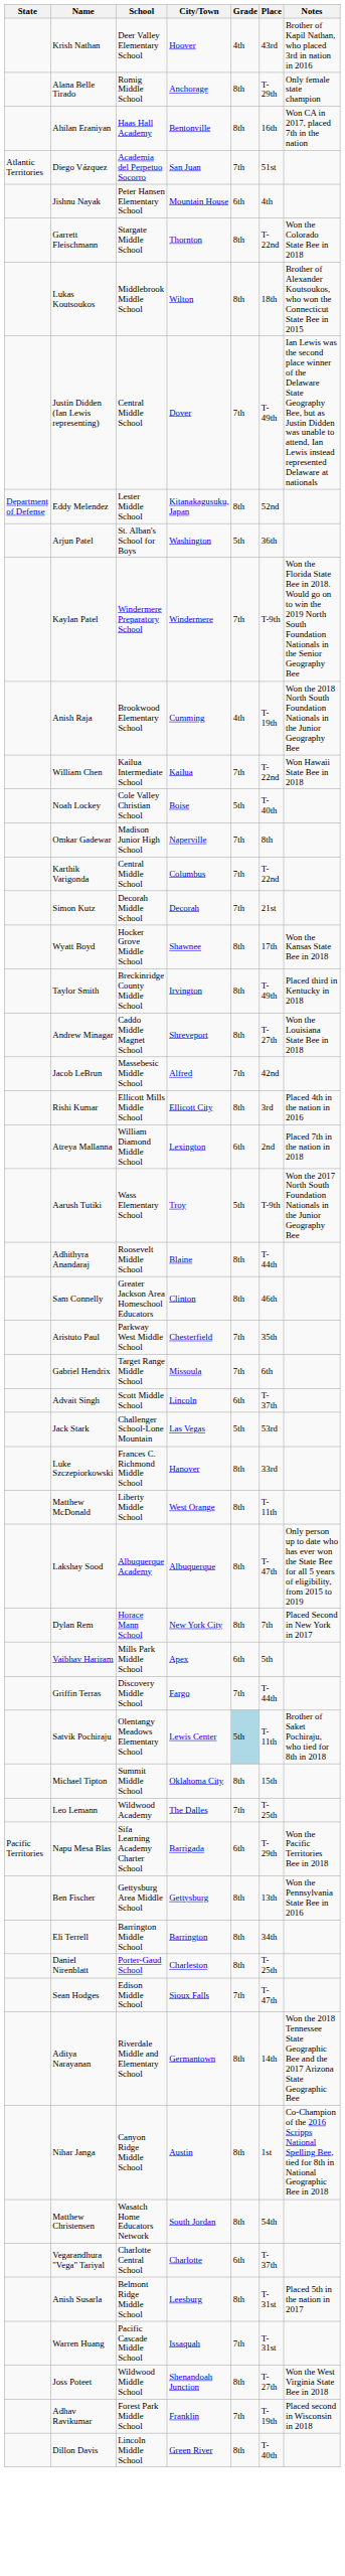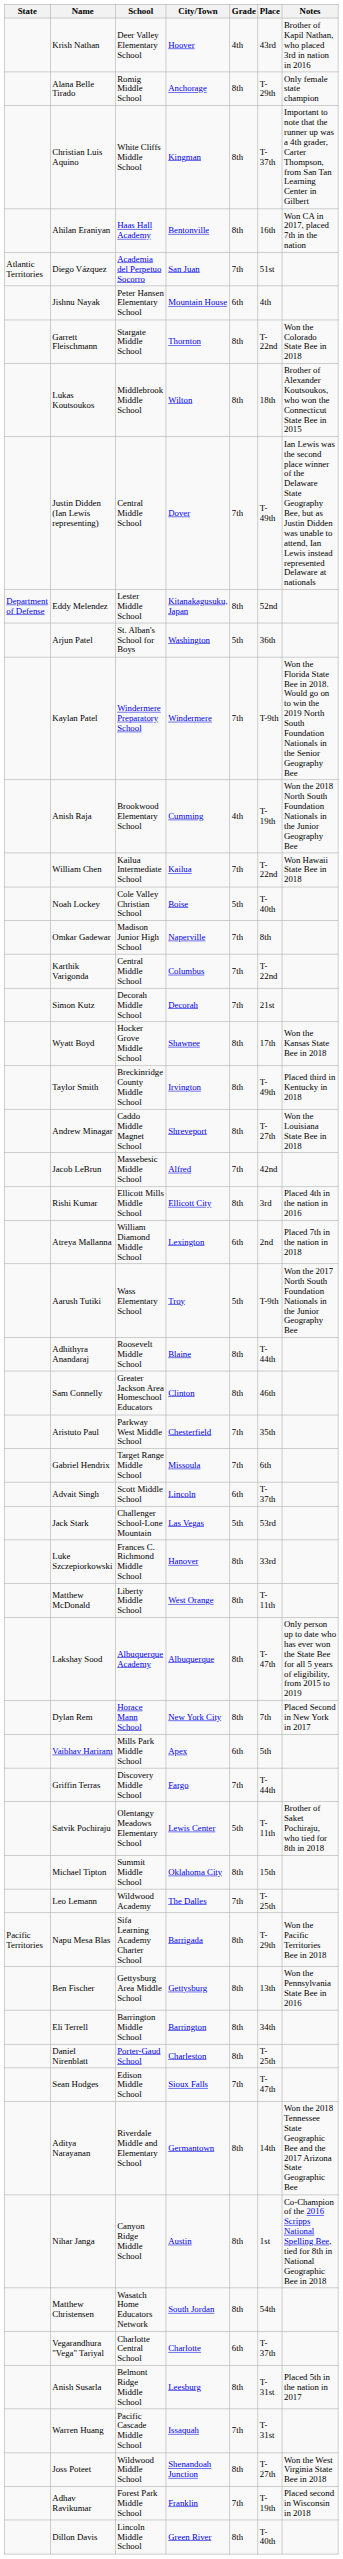 <table class="wikitable sortable">
 <tr>
 <th scope="col">State</th>
 <th scope="col">Name</th>
 <th scope="col">School</th>
 <th scope="col">City/Town</th>
 <th scope="col">Grade</th>
 <th scope="col" class="unsortable">Place</th>
 <th scope="col" class="unsortable">Notes</th>
 </tr>
 <tr>
 <td></td>
 <td>Krish Nathan</td>
 <td>Deer Valley Elementary School</td>
 <td><a href='#'>Hoover</a></td>
 <td>4th</td>
 <td>43rd</td>
 <td>Brother of Kapil Nathan, who placed 3rd in nation in 2016</td>
 </tr>
 <tr>
 <td></td>
 <td>Alana Belle Tirado</td>
 <td>Romig Middle School</td>
 <td><a href='#'>Anchorage</a></td>
 <td>8th</td>
 <td>T-29th</td>
 <td>Only female state champion</td>
+</tr>
+<tr>
+<td></td>
+<td>Christian Luis Aquino</td>
+<td>White Cliffs Middle School</td>
+<td><a href='#'>Kingman</a></td>
+<td>8th</td>
+<td>T-37th</td>
+<td>Important to note that the runner up was a 4th grader, Carter Thompson, from San Tan Learning Center in Gilbert</td>
 </tr>
 <tr>
 <td></td>
 <td>Ahilan Eraniyan</td>
 <td><a href='#'>Haas Hall Academy</a></td>
 <td><a href='#'>Bentonville</a></td>
 <td>8th</td>
 <td>16th</td>
 <td>Won CA in 2017, placed 7th in the nation</td>
 </tr>
 <tr>
 <td>  Atlantic Territories</td>
 <td>Diego Vázquez</td>
 <td><a href='#'>Academia del Perpetuo Socorro</a></td>
 <td><a href='#'>San Juan</a></td>
 <td>7th</td>
 <td>51st</td>
 <td></td>
 </tr>
 <tr>
 <td></td>
 <td>Jishnu Nayak</td>
 <td>Peter Hansen Elementary School</td>
 <td><a href='#'>Mountain House</a></td>
 <td>6th</td>
 <td>4th</td>
 <td></td>
 </tr>
 <tr>
 <td></td>
 <td>Garrett Fleischmann</td>
 <td>Stargate Middle School</td>
 <td><a href='#'>Thornton</a></td>
 <td>8th</td>
 <td>T-22nd</td>
 <td>Won the Colorado State Bee in 2018</td>
 </tr>
 <tr>
 <td></td>
 <td>Lukas Koutsoukos</td>
 <td>Middlebrook Middle School</td>
 <td><a href='#'>Wilton</a></td>
 <td>8th</td>
 <td>18th</td>
 <td>Brother of Alexander Koutsoukos, who won the Connecticut State Bee in 2015</td>
 </tr>
 <tr>
 <td></td>
 <td>Justin Didden (Ian Lewis representing)</td>
 <td>Central Middle School</td>
 <td><a href='#'>Dover</a></td>
 <td>7th</td>
 <td>T-49th</td>
 <td>Ian Lewis was the second place winner of the Delaware State Geography Bee, but as Justin Didden was unable to attend,  Ian Lewis instead represented Delaware at nationals</td>
 </tr>
 <tr>
 <td> <a href='#'>Department of Defense</a></td>
 <td>Eddy Melendez</td>
 <td>Lester Middle School</td>
 <td><a href='#'>Kitanakagusuku, Japan</a></td>
 <td>8th</td>
 <td>52nd</td>
 <td></td>
 </tr>
 <tr>
 <td></td>
 <td>Arjun Patel</td>
 <td>St. Alban's School for Boys</td>
 <td><a href='#'>Washington</a></td>
 <td>5th</td>
 <td>36th</td>
 <td></td>
 </tr>
 <tr>
 <td></td>
 <td>Kaylan Patel</td>
 <td><a href='#'>Windermere Preparatory School</a></td>
 <td><a href='#'>Windermere</a></td>
 <td>7th</td>
 <td>T-9th</td>
 <td>Won the Florida State Bee in 2018.  Would go on to win the 2019 North South Foundation Nationals in the Senior Geography Bee</td>
 </tr>
 <tr>
 <td></td>
 <td>Anish Raja</td>
 <td>Brookwood Elementary School</td>
 <td><a href='#'>Cumming</a></td>
 <td>4th</td>
 <td>T-19th</td>
 <td>Won the 2018 North South Foundation Nationals in the Junior Geography Bee</td>
 </tr>
 <tr>
 <td></td>
 <td>William Chen</td>
 <td>Kailua Intermediate School</td>
 <td><a href='#'>Kailua</a></td>
 <td>7th</td>
 <td>T-22nd</td>
 <td>Won Hawaii State Bee in 2018</td>
 </tr>
 <tr>
 <td></td>
 <td>Noah Lockey</td>
 <td>Cole Valley Christian School</td>
 <td><a href='#'>Boise</a></td>
 <td>5th</td>
 <td>T-40th</td>
 <td></td>
 </tr>
 <tr>
 <td></td>
 <td>Omkar Gadewar</td>
 <td Madison Junior High School (Naperville, Illinois)>Madison Junior High School</td>
 <td><a href='#'>Naperville</a></td>
 <td>7th</td>
 <td>8th</td>
 <td></td>
 </tr>
 <tr>
 <td></td>
 <td>Karthik Varigonda</td>
 <td>Central Middle School</td>
 <td><a href='#'>Columbus</a></td>
 <td>7th</td>
 <td>T-22nd</td>
 <td></td>
 </tr>
 <tr>
 <td></td>
 <td>Simon Kutz</td>
 <td>Decorah Middle School</td>
 <td><a href='#'>Decorah</a></td>
 <td>7th</td>
 <td>21st</td>
 <td></td>
 </tr>
 <tr>
 <td></td>
 <td>Wyatt Boyd</td>
 <td>Hocker Grove Middle School</td>
 <td><a href='#'>Shawnee</a></td>
 <td>8th</td>
 <td>17th</td>
 <td>Won the Kansas State Bee in 2018</td>
 </tr>
 <tr>
 <td></td>
 <td>Taylor Smith</td>
 <td>Breckinridge County Middle School</td>
 <td><a href='#'>Irvington</a></td>
 <td>8th</td>
 <td>T-49th</td>
 <td>Placed third in Kentucky in 2018</td>
 </tr>
 <tr>
 <td></td>
 <td>Andrew Minagar</td>
 <td>Caddo Middle Magnet School</td>
 <td><a href='#'>Shreveport</a></td>
 <td>8th</td>
 <td>T-27th</td>
 <td>Won the Louisiana State Bee in 2018</td>
 </tr>
 <tr>
 <td></td>
 <td>Jacob LeBrun</td>
 <td>Massebesic Middle School</td>
 <td><a href='#'>Alfred</a></td>
 <td>7th</td>
 <td>42nd</td>
 <td></td>
 </tr>
 <tr>
 <td></td>
 <td>Rishi Kumar</td>
 <td>Ellicott Mills Middle School</td>
 <td><a href='#'>Ellicott City</a></td>
 <td>8th</td>
 <td>3rd</td>
 <td>Placed 4th in the nation in 2016</td>
 </tr>
 <tr>
 <td></td>
 <td>Atreya Mallanna</td>
 <td>William Diamond Middle School</td>
 <td><a href='#'>Lexington</a></td>
 <td>6th</td>
 <td>2nd</td>
 <td>Placed 7th in the nation in 2018</td>
 </tr>
 <tr>
 <td></td>
 <td>Aarush Tutiki</td>
 <td>Wass Elementary School</td>
 <td><a href='#'>Troy</a></td>
 <td>5th</td>
 <td>T-9th</td>
 <td>Won the 2017 North South Foundation Nationals in the Junior Geography Bee</td>
 </tr>
 <tr>
 <td></td>
 <td>Adhithyra Anandaraj</td>
 <td>Roosevelt Middle School</td>
 <td><a href='#'>Blaine</a></td>
 <td>8th</td>
 <td>T-44th</td>
 <td></td>
 </tr>
 <tr>
 <td></td>
 <td>Sam Connelly</td>
 <td>Greater Jackson Area Homeschool Educators</td>
 <td><a href='#'>Clinton</a></td>
 <td>8th</td>
 <td>46th</td>
 <td></td>
 </tr>
 <tr>
 <td></td>
 <td>Aristuto Paul</td>
 <td>Parkway West Middle School</td>
 <td><a href='#'>Chesterfield</a></td>
 <td>7th</td>
 <td>35th</td>
 <td></td>
 </tr>
 <tr>
 <td></td>
 <td>Gabriel Hendrix</td>
 <td>Target Range Middle School</td>
 <td><a href='#'>Missoula</a></td>
 <td>7th</td>
 <td>6th</td>
 <td></td>
 </tr>
 <tr>
 <td></td>
 <td>Advait Singh</td>
 <td>Scott Middle School</td>
 <td><a href='#'>Lincoln</a></td>
 <td>6th</td>
 <td>T-37th</td>
 <td></td>
 </tr>
 <tr>
 <td></td>
 <td>Jack Stark</td>
 <td>Challenger School-Lone Mountain</td>
 <td><a href='#'>Las Vegas</a></td>
 <td>5th</td>
 <td>53rd</td>
 <td></td>
 </tr>
 <tr>
 <td></td>
 <td>Luke Szczepiorkowski</td>
 <td>Frances C. Richmond Middle School</td>
 <td><a href='#'>Hanover</a></td>
 <td>8th</td>
 <td>33rd</td>
 <td></td>
 </tr>
 <tr>
 <td></td>
 <td>Matthew McDonald</td>
 <td Liberty Middle School (New Jersey)>Liberty Middle School</td>
 <td><a href='#'>West Orange</a></td>
 <td>8th</td>
 <td>T- 11th</td>
 <td></td>
 </tr>
 <tr>
 <td></td>
 <td>Lakshay Sood</td>
 <td><a href='#'>Albuquerque Academy</a></td>
 <td><a href='#'>Albuquerque</a></td>
 <td>8th</td>
 <td>T-47th</td>
 <td>Only person up to date who has ever won the State Bee for all 5 years of eligibility, from 2015 to 2019</td>
 </tr>
 <tr>
 <td></td>
 <td>Dylan Rem</td>
 <td><a href='#'>Horace Mann School</a></td>
 <td><a href='#'>New York City</a></td>
 <td>8th</td>
 <td>7th</td>
 <td>Placed Second in New York in 2017</td>
 </tr>
 <tr>
 <td></td>
 <td><a href='#'>Vaibhav Hariram</a></td>
 <td>Mills Park Middle School</td>
 <td><a href='#'>Apex</a></td>
 <td>6th</td>
 <td>5th</td>
 <td></td>
 </tr>
 <tr>
 <td></td>
 <td>Griffin Terras</td>
 <td>Discovery Middle School</td>
 <td><a href='#'>Fargo</a></td>
 <td>7th</td>
 <td>T-44th</td>
 <td></td>
 </tr>
 <tr>
 <td></td>
 <td>Satvik Pochiraju</td>
 <td>Olentangy Meadows Elementary School</td>
 <td><a href='#'>Lewis Center</a></td>
-<td style="background: lightblue;">5th</td>
+<td>5th</td>
 <td>T- 11th</td>
 <td>Brother of Saket Pochiraju, who tied for 8th in 2018</td>
 </tr>
 <tr>
 <td></td>
 <td>Michael Tipton</td>
 <td>Summit Middle School</td>
 <td><a href='#'>Oklahoma City</a></td>
 <td>8th</td>
 <td>15th</td>
 <td></td>
 </tr>
 <tr>
 <td></td>
 <td>Leo Lemann</td>
 <td>Wildwood Academy</td>
 <td><a href='#'>The Dalles</a></td>
 <td>7th</td>
 <td>T-25th</td>
 <td></td>
 </tr>
 <tr>
 <td>   Pacific Territories</td>
 <td>Napu Mesa Blas</td>
 <td>Sifa Learning Academy Charter School</td>
 <td><a href='#'>Barrigada</a></td>
-<td>6th</td>
+<td>8th</td>
 <td>T-29th</td>
 <td>Won the Pacific Territories Bee in 2018</td>
 </tr>
 <tr>
 <td></td>
 <td>Ben Fischer</td>
 <td>Gettysburg Area Middle School</td>
 <td><a href='#'>Gettysburg</a></td>
 <td>8th</td>
 <td>13th</td>
 <td>Won the Pennsylvania State Bee in 2016</td>
 </tr>
 <tr>
 <td></td>
 <td>Eli Terrell</td>
 <td>Barrington Middle School</td>
 <td><a href='#'>Barrington</a></td>
 <td>8th</td>
 <td>34th</td>
 <td></td>
 </tr>
 <tr>
 <td></td>
 <td>Daniel Nirenblatt</td>
 <td><a href='#'>Porter-Gaud School</a></td>
 <td><a href='#'>Charleston</a></td>
 <td>8th</td>
 <td>T-25th</td>
 <td></td>
 </tr>
 <tr>
 <td></td>
 <td>Sean Hodges</td>
 <td>Edison Middle School</td>
 <td><a href='#'>Sioux Falls</a></td>
 <td>7th</td>
 <td>T-47th</td>
 <td></td>
 </tr>
 <tr>
 <td></td>
 <td>Aditya Narayanan</td>
 <td>Riverdale Middle and Elementary School</td>
 <td><a href='#'>Germantown</a></td>
 <td>8th</td>
 <td>14th</td>
 <td>Won the 2018 Tennessee State Geographic Bee and the 2017 Arizona State Geographic Bee</td>
 </tr>
 <tr>
 <td></td>
 <td>Nihar Janga</td>
 <td>Canyon Ridge Middle School</td>
 <td><a href='#'>Austin</a></td>
 <td>8th</td>
 <td>1st</td>
 <td>Co-Champion of the <a href='#'>2016 Scripps National Spelling Bee</a>, tied for 8th in National Geographic Bee in 2018</td>
 </tr>
 <tr>
 <td></td>
 <td>Matthew Christensen</td>
 <td>Wasatch Home Educators Network</td>
 <td><a href='#'>South Jordan</a></td>
 <td>8th</td>
 <td>54th</td>
 <td></td>
 </tr>
 <tr>
 <td></td>
 <td>Vegarandhura "Vega" Tariyal</td>
 <td>Charlotte Central School</td>
 <td><a href='#'>Charlotte</a></td>
 <td>6th</td>
 <td>T-37th</td>
 <td></td>
 </tr>
 <tr>
 <td></td>
 <td>Anish Susarla</td>
 <td>Belmont Ridge Middle School</td>
 <td><a href='#'>Leesburg</a></td>
 <td>8th</td>
 <td>T-31st</td>
 <td>Placed 5th in the nation in 2017</td>
 </tr>
 <tr>
 <td></td>
 <td>Warren Huang</td>
 <td>Pacific Cascade Middle School</td>
 <td><a href='#'>Issaquah</a></td>
 <td>7th</td>
 <td>T-31st</td>
 <td></td>
 </tr>
 <tr>
 <td></td>
 <td>Joss Poteet</td>
 <td>Wildwood Middle School</td>
 <td><a href='#'>Shenandoah Junction</a></td>
 <td>8th</td>
 <td>T-27th</td>
 <td>Won the West Virginia State Bee in 2018</td>
 </tr>
 <tr>
 <td></td>
 <td>Adhav Ravikumar</td>
 <td>Forest Park Middle School</td>
 <td><a href='#'>Franklin</a></td>
 <td>7th</td>
 <td>T-19th</td>
 <td>Placed second in Wisconsin in 2018</td>
 </tr>
 <tr>
 <td></td>
 <td>Dillon Davis</td>
 <td>Lincoln Middle School</td>
 <td><a href='#'>Green River</a></td>
 <td>8th</td>
 <td>T-40th</td>
 <td></td>
 </tr>
 </table>
